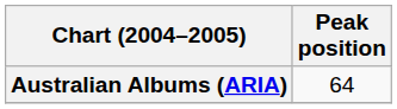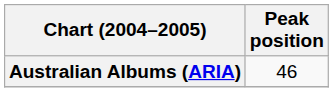 <table class="wikitable sortable plainrowheaders">
 <tr>
 <th scope="col">Chart (2004–2005)</th>
 <th scope="col">Peak<br>position</th>
 </tr>
 <tr>
 <th scope="row">Australian Albums (<a href='#'>ARIA</a>)</th>
-<td style="text-align:center;">64</td>
+<td style="text-align:center;">46</td>
 </tr>
 <tr>
 </tr>
 <tr>
 </tr>
 <tr>
 </tr>
 <tr>
 </tr>
 <tr>
 </tr>
 <tr>
 </tr>
 </table>
